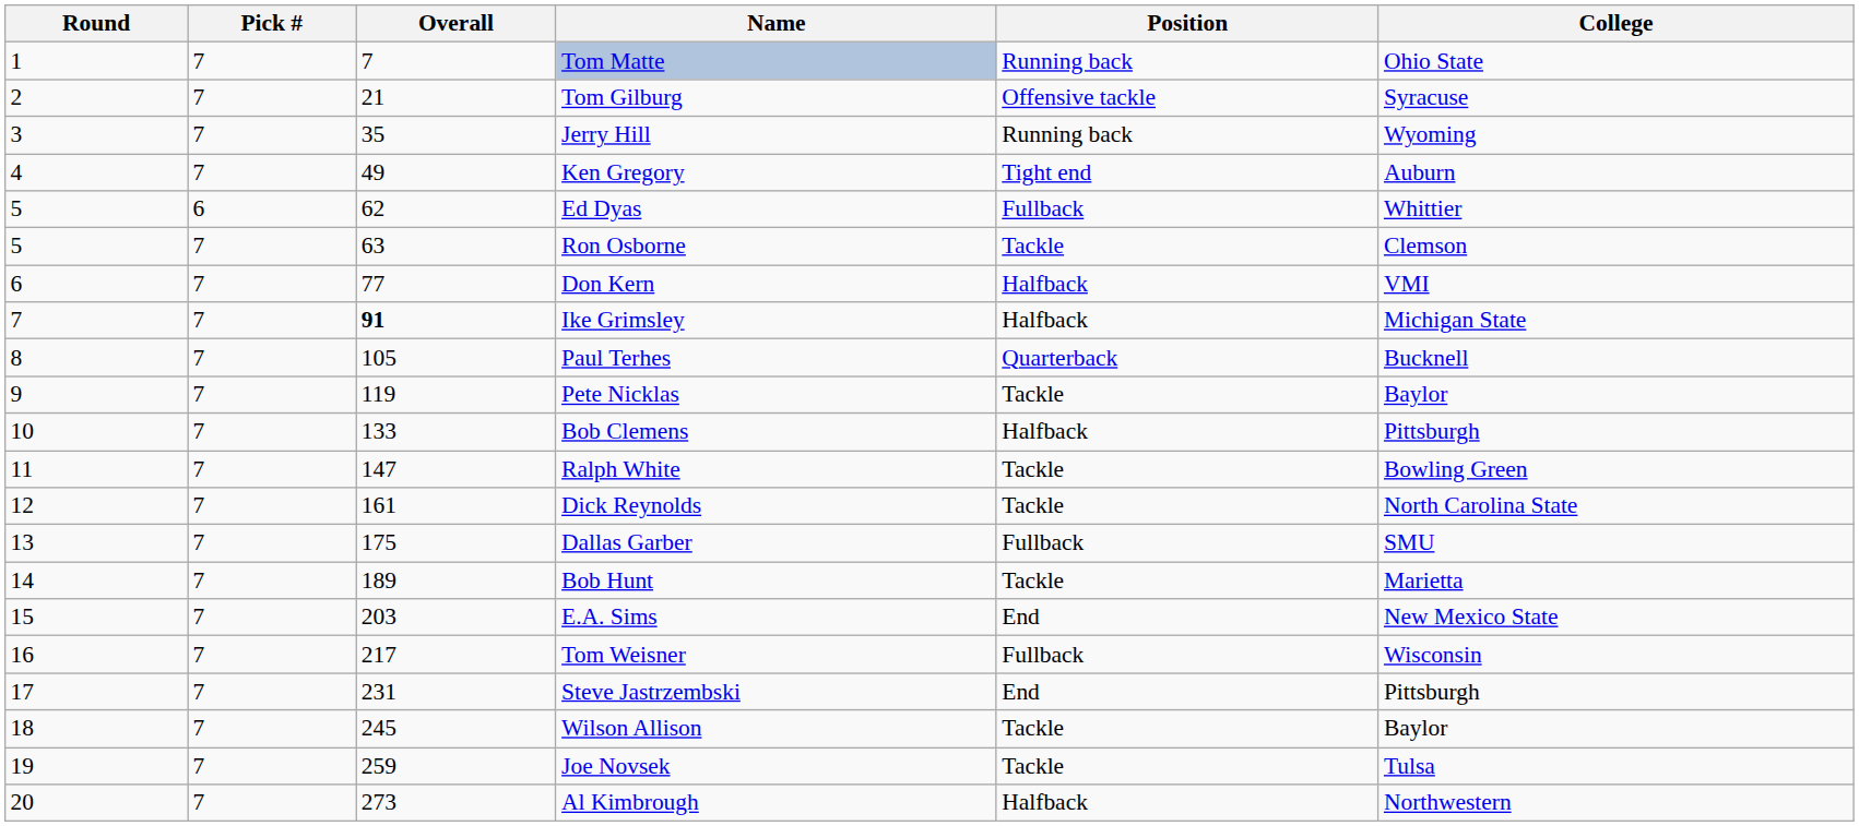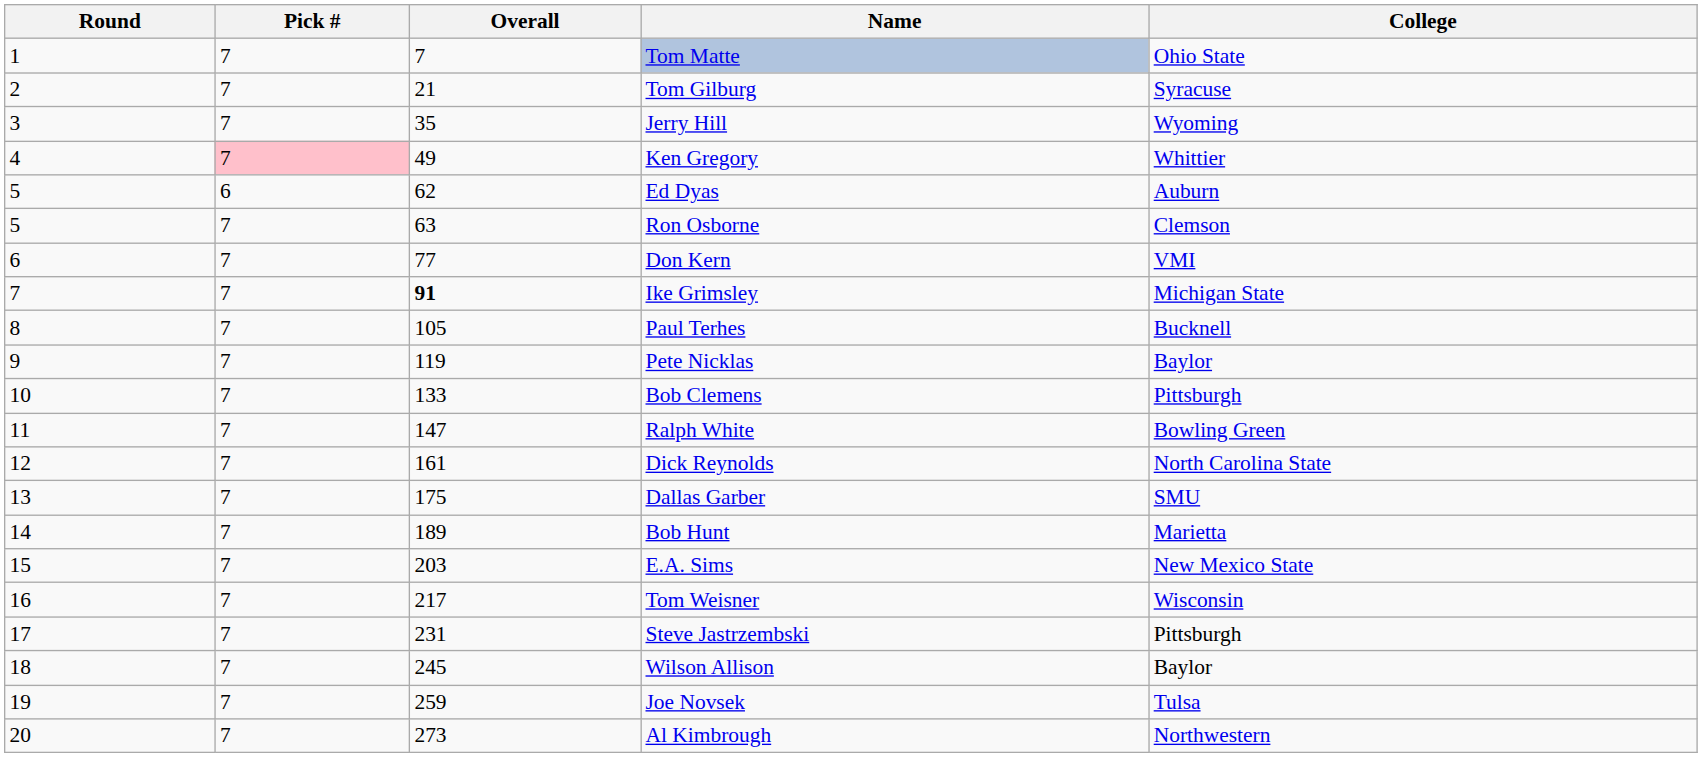 <table class="wikitable sortable sortable" style="width: 100%">
 <tr>
 <th>Round</th>
 <th>Pick #</th>
 <th>Overall</th>
 <th>Name</th>
-<th>Position</th>
 <th>College</th>
 </tr>
 <tr>
 <td>1</td>
 <td>7</td>
 <td>7</td>
 <td bgcolor=lightsteelblue><a href='#'>Tom Matte</a></td>
-<td><a href='#'>Running back</a></td>
 <td><a href='#'>Ohio State</a></td>
 </tr>
 <tr>
 <td>2</td>
 <td>7</td>
 <td>21</td>
 <td><a href='#'>Tom Gilburg</a></td>
-<td><a href='#'>Offensive tackle</a></td>
 <td><a href='#'>Syracuse</a></td>
 </tr>
 <tr>
 <td>3</td>
 <td>7</td>
 <td>35</td>
 <td><a href='#'>Jerry Hill</a></td>
-<td>Running back</td>
 <td><a href='#'>Wyoming</a></td>
 </tr>
 <tr>
 <td>4</td>
-<td>7</td>
+<td style="background: pink;">7</td>
 <td>49</td>
 <td><a href='#'>Ken Gregory</a></td>
-<td><a href='#'>Tight end</a></td>
-<td><a href='#'>Auburn</a></td>
+<td><a href='#'>Whittier</a></td>
 </tr>
 <tr>
 <td>5</td>
 <td>6</td>
 <td>62</td>
 <td><a href='#'>Ed Dyas</a></td>
-<td><a href='#'>Fullback</a></td>
-<td><a href='#'>Whittier</a></td>
+<td><a href='#'>Auburn</a></td>
 </tr>
 <tr>
 <td>5</td>
 <td>7</td>
 <td>63</td>
 <td><a href='#'>Ron Osborne</a></td>
-<td><a href='#'>Tackle</a></td>
 <td><a href='#'>Clemson</a></td>
 </tr>
 <tr>
 <td>6</td>
 <td>7</td>
 <td>77</td>
 <td><a href='#'>Don Kern</a></td>
-<td><a href='#'>Halfback</a></td>
 <td><a href='#'>VMI</a></td>
 </tr>
 <tr>
 <td>7</td>
 <td>7</td>
 <td><strong>91</strong></td>
 <td><a href='#'>Ike Grimsley</a></td>
-<td>Halfback</td>
 <td><a href='#'>Michigan State</a></td>
 </tr>
 <tr>
 <td>8</td>
 <td>7</td>
 <td>105</td>
 <td><a href='#'>Paul Terhes</a></td>
-<td><a href='#'>Quarterback</a></td>
 <td><a href='#'>Bucknell</a></td>
 </tr>
 <tr>
 <td>9</td>
 <td>7</td>
 <td>119</td>
 <td><a href='#'>Pete Nicklas</a></td>
-<td>Tackle</td>
 <td><a href='#'>Baylor</a></td>
 </tr>
 <tr>
 <td>10</td>
 <td>7</td>
 <td>133</td>
 <td><a href='#'>Bob Clemens</a></td>
-<td>Halfback</td>
 <td><a href='#'>Pittsburgh</a></td>
 </tr>
 <tr>
 <td>11</td>
 <td>7</td>
 <td>147</td>
 <td><a href='#'>Ralph White</a></td>
-<td>Tackle</td>
 <td><a href='#'>Bowling Green</a></td>
 </tr>
 <tr>
 <td>12</td>
 <td>7</td>
 <td>161</td>
 <td><a href='#'>Dick Reynolds</a></td>
-<td>Tackle</td>
 <td><a href='#'>North Carolina State</a></td>
 </tr>
 <tr>
 <td>13</td>
 <td>7</td>
 <td>175</td>
 <td><a href='#'>Dallas Garber</a></td>
-<td>Fullback</td>
 <td><a href='#'>SMU</a></td>
 </tr>
 <tr>
 <td>14</td>
 <td>7</td>
 <td>189</td>
 <td><a href='#'>Bob Hunt</a></td>
-<td>Tackle</td>
 <td><a href='#'>Marietta</a></td>
 </tr>
 <tr>
 <td>15</td>
 <td>7</td>
 <td>203</td>
 <td><a href='#'>E.A. Sims</a></td>
-<td>End</td>
 <td><a href='#'>New Mexico State</a></td>
 </tr>
 <tr>
 <td>16</td>
 <td>7</td>
 <td>217</td>
 <td><a href='#'>Tom Weisner</a></td>
-<td>Fullback</td>
 <td><a href='#'>Wisconsin</a></td>
 </tr>
 <tr>
 <td>17</td>
 <td>7</td>
 <td>231</td>
 <td><a href='#'>Steve Jastrzembski</a></td>
-<td>End</td>
 <td>Pittsburgh</td>
 </tr>
 <tr>
 <td>18</td>
 <td>7</td>
 <td>245</td>
 <td><a href='#'>Wilson Allison</a></td>
-<td>Tackle</td>
 <td>Baylor</td>
 </tr>
 <tr>
 <td>19</td>
 <td>7</td>
 <td>259</td>
 <td><a href='#'>Joe Novsek</a></td>
-<td>Tackle</td>
 <td><a href='#'>Tulsa</a></td>
 </tr>
 <tr>
 <td>20</td>
 <td>7</td>
 <td>273</td>
 <td><a href='#'>Al Kimbrough</a></td>
-<td>Halfback</td>
 <td><a href='#'>Northwestern</a></td>
 </tr>
 </table>
